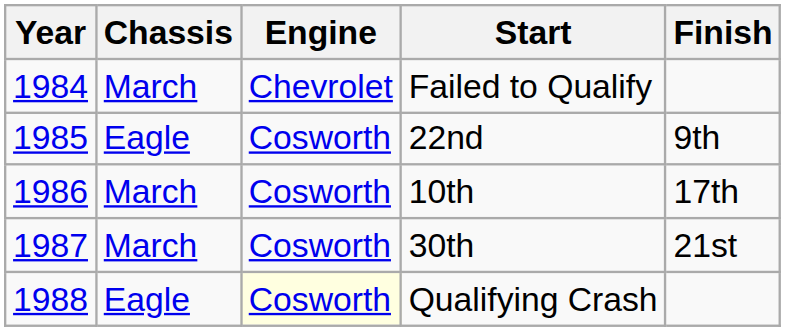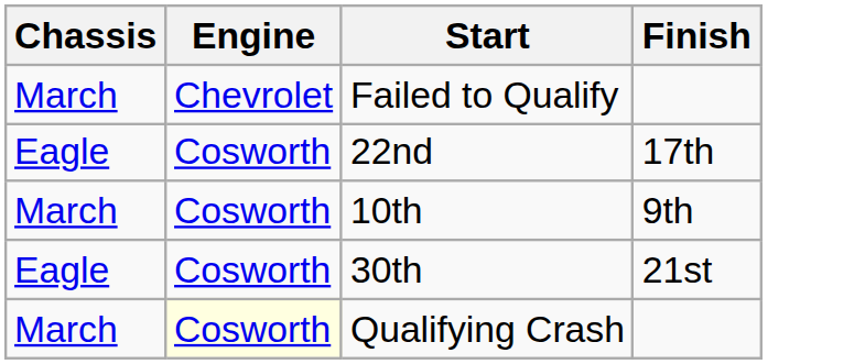 <table class="wikitable" style="font-size: 90%;">
 <tr>
-<th>Year</th>
 <th>Chassis</th>
 <th>Engine</th>
 <th>Start</th>
 <th>Finish</th>
 </tr>
 <tr>
-<td><a href='#'>1984</a></td>
 <td><a href='#'>March</a></td>
 <td><a href='#'>Chevrolet</a></td>
 <td>Failed to Qualify</td>
 <td></td>
 </tr>
 <tr>
-<td><a href='#'>1985</a></td>
 <td><a href='#'>Eagle</a></td>
 <td><a href='#'>Cosworth</a></td>
 <td>22nd</td>
+<td>17th</td>
+</tr>
+<tr>
+<td><a href='#'>March</a></td>
+<td><a href='#'>Cosworth</a></td>
+<td>10th</td>
 <td>9th</td>
 </tr>
 <tr>
-<td><a href='#'>1986</a></td>
-<td><a href='#'>March</a></td>
-<td><a href='#'>Cosworth</a></td>
-<td>10th</td>
-<td>17th</td>
-</tr>
-<tr>
-<td><a href='#'>1987</a></td>
-<td><a href='#'>March</a></td>
+<td><a href='#'>Eagle</a></td>
 <td><a href='#'>Cosworth</a></td>
 <td>30th</td>
 <td>21st</td>
 </tr>
 <tr>
-<td><a href='#'>1988</a></td>
-<td><a href='#'>Eagle</a></td>
+<td><a href='#'>March</a></td>
 <td style="background: lightyellow;"><a href='#'>Cosworth</a></td>
 <td>Qualifying Crash</td>
 <td></td>
 </tr>
 </table>
